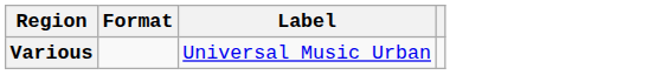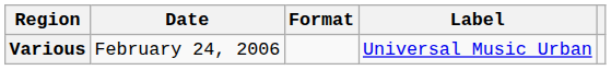 <table class="wikitable plainrowheaders">
 <tr>
 <th scope="col">Region</th>
+<th scope="col">Date</th>
 <th scope="col">Format</th>
 <th scope="col">Label</th>
 <th scope="col"></th>
 </tr>
 <tr>
 <th scope="row">Various</th>
+<td>February 24, 2006</td>
 <td></td>
 <td><a href='#'>Universal Music Urban</a></td>
 <td align="center"></td>
 </tr>
 </table>
